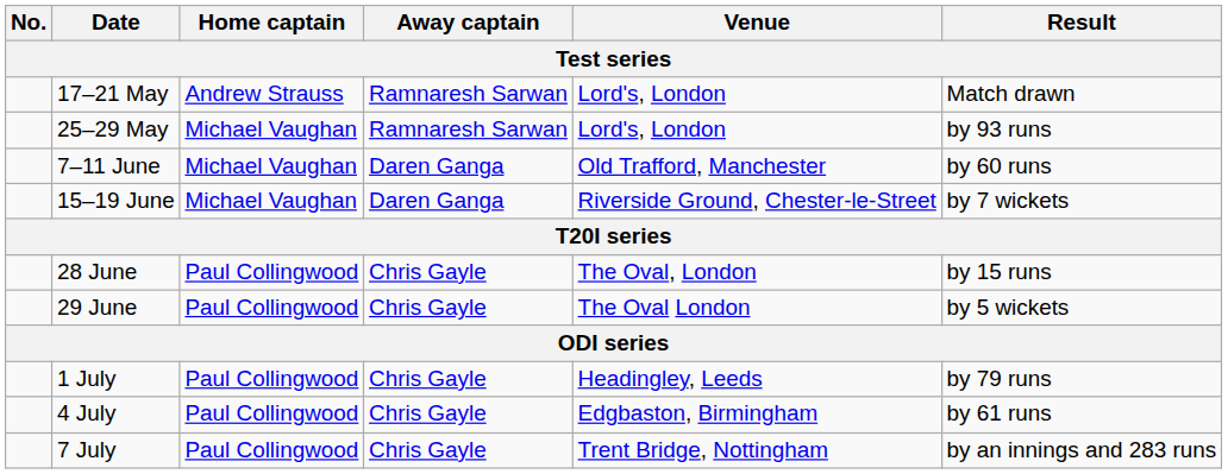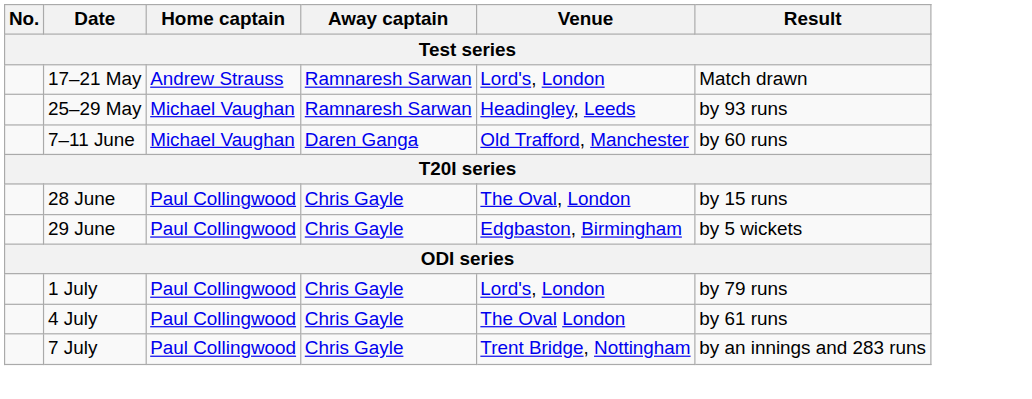 <table class="wikitable">
 <tr>
 <th>No.</th>
 <th>Date</th>
 <th>Home captain</th>
 <th>Away captain</th>
 <th>Venue</th>
 <th>Result</th>
 </tr>
 <tr>
 <th colspan="6">Test series</th>
 </tr>
 <tr>
 <td></td>
 <td>17–21 May</td>
 <td><a href='#'>Andrew Strauss</a></td>
 <td><a href='#'>Ramnaresh Sarwan</a></td>
 <td><a href='#'>Lord's</a>, <a href='#'>London</a></td>
 <td>Match drawn</td>
 </tr>
 <tr>
 <td></td>
 <td>25–29 May</td>
 <td><a href='#'>Michael Vaughan</a></td>
 <td><a href='#'>Ramnaresh Sarwan</a></td>
-<td><a href='#'>Lord's</a>, <a href='#'>London</a></td>
+<td><a href='#'>Headingley</a>, <a href='#'>Leeds</a></td>
 <td> by 93 runs</td>
 </tr>
 <tr>
 <td></td>
 <td>7–11 June</td>
 <td><a href='#'>Michael Vaughan</a></td>
 <td><a href='#'>Daren Ganga</a></td>
 <td><a href='#'>Old Trafford</a>, <a href='#'>Manchester</a></td>
 <td> by 60 runs</td>
-</tr>
-<tr>
-<td></td>
-<td>15–19 June</td>
-<td><a href='#'>Michael Vaughan</a></td>
-<td><a href='#'>Daren Ganga</a></td>
-<td><a href='#'>Riverside Ground</a>, <a href='#'>Chester-le-Street</a></td>
-<td> by 7 wickets</td>
 </tr>
 <tr>
 <th colspan="6">T20I series</th>
 </tr>
 <tr>
 <td></td>
 <td>28 June</td>
 <td><a href='#'>Paul Collingwood</a></td>
 <td><a href='#'>Chris Gayle</a></td>
 <td><a href='#'>The Oval</a>, <a href='#'>London</a></td>
 <td> by 15 runs</td>
 </tr>
 <tr>
 <td></td>
 <td>29 June</td>
 <td><a href='#'>Paul Collingwood</a></td>
 <td><a href='#'>Chris Gayle</a></td>
-<td><a href='#'>The Oval</a> <a href='#'>London</a></td>
+<td><a href='#'>Edgbaston</a>, <a href='#'>Birmingham</a></td>
 <td> by 5 wickets</td>
 </tr>
 <tr>
 <th colspan="6">ODI series</th>
 </tr>
 <tr>
 <td></td>
 <td>1 July</td>
 <td><a href='#'>Paul Collingwood</a></td>
 <td><a href='#'>Chris Gayle</a></td>
-<td><a href='#'>Headingley</a>, <a href='#'>Leeds</a></td>
+<td><a href='#'>Lord's</a>, <a href='#'>London</a></td>
 <td> by 79 runs</td>
 </tr>
 <tr>
 <td></td>
 <td>4 July</td>
 <td><a href='#'>Paul Collingwood</a></td>
 <td><a href='#'>Chris Gayle</a></td>
-<td><a href='#'>Edgbaston</a>, <a href='#'>Birmingham</a></td>
+<td><a href='#'>The Oval</a> <a href='#'>London</a></td>
 <td> by 61 runs</td>
 </tr>
 <tr>
 <td></td>
 <td>7 July</td>
 <td><a href='#'>Paul Collingwood</a></td>
 <td><a href='#'>Chris Gayle</a></td>
 <td><a href='#'>Trent Bridge</a>, <a href='#'>Nottingham</a></td>
 <td> by an innings and 283 runs</td>
 </tr>
 </table>
